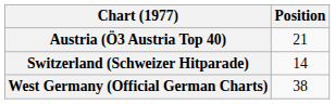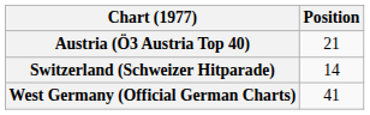 <table class="wikitable sortable plainrowheaders" style="text-align:center">
 <tr>
 <th scope="col">Chart (1977)</th>
 <th scope="col">Position</th>
 </tr>
 <tr>
 <th scope="row">Austria (Ö3 Austria Top 40)</th>
 <td>21</td>
 </tr>
 <tr>
 <th scope="row">Switzerland (Schweizer Hitparade)</th>
 <td>14</td>
 </tr>
 <tr>
 <th scope="row">West Germany (Official German Charts)</th>
-<td>38</td>
+<td>41</td>
 </tr>
 </table>
